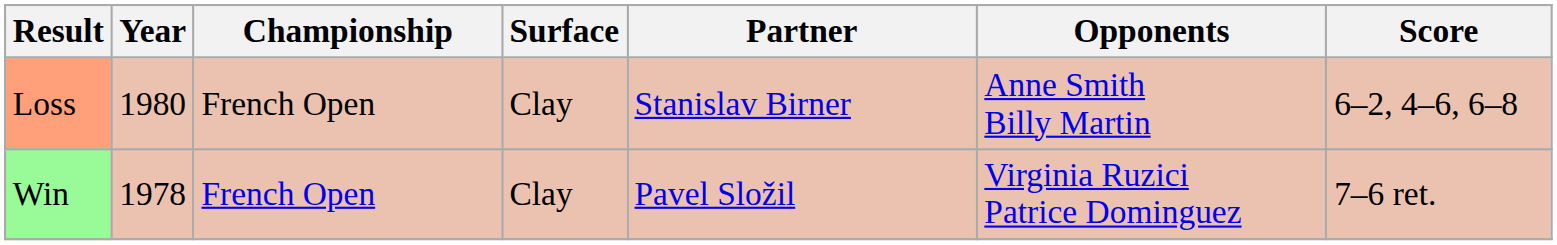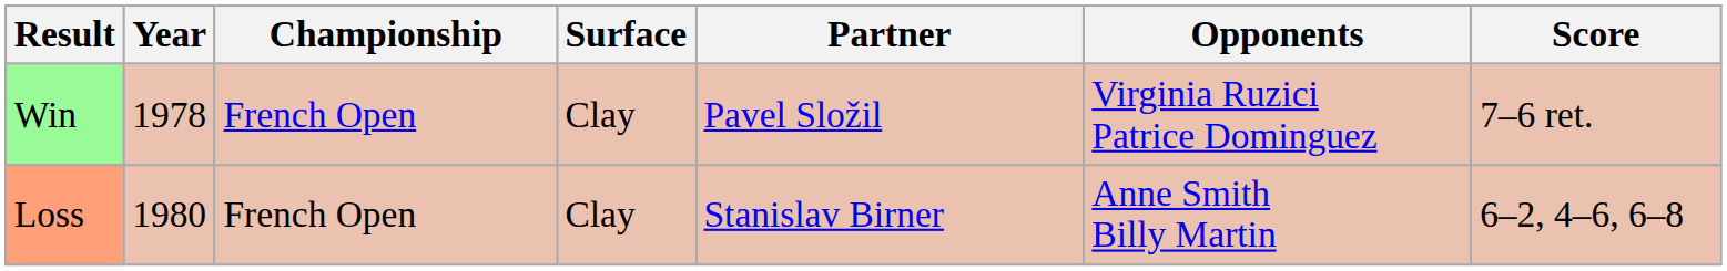 <table class="sortable wikitable">
 <tr>
 <th>Result</th>
 <th>Year</th>
 <th style="width:140px">Championship</th>
 <th style="width:50px">Surface</th>
 <th style="width:160px">Partner</th>
 <th style="width:160px">Opponents</th>
 <th style="width:100px" class="unsortable">Score</th>
 </tr>
 <tr style="background:#ebc2af;">
+<td style="background:#98fb98;">Win</td>
+<td>1978</td>
+<td><a href='#'>French Open</a></td>
+<td>Clay</td>
+<td> <a href='#'>Pavel Složil</a></td>
+<td> <a href='#'>Virginia Ruzici</a><br> <a href='#'>Patrice Dominguez</a></td>
+<td>7–6 ret.</td>
+</tr>
+<tr style="background:#ebc2af;">
 <td style="background:#ffa07a;">Loss</td>
 <td>1980</td>
 <td>French Open</td>
 <td>Clay</td>
 <td> <a href='#'>Stanislav Birner</a></td>
 <td> <a href='#'>Anne Smith</a><br> <a href='#'>Billy Martin</a></td>
 <td>6–2, 4–6, 6–8</td>
 </tr>
-<tr style="background:#ebc2af;">
-<td style="background:#98fb98;">Win</td>
-<td>1978</td>
-<td><a href='#'>French Open</a></td>
-<td>Clay</td>
-<td> <a href='#'>Pavel Složil</a></td>
-<td> <a href='#'>Virginia Ruzici</a><br> <a href='#'>Patrice Dominguez</a></td>
-<td>7–6 ret.</td>
-</tr>
 </table>
